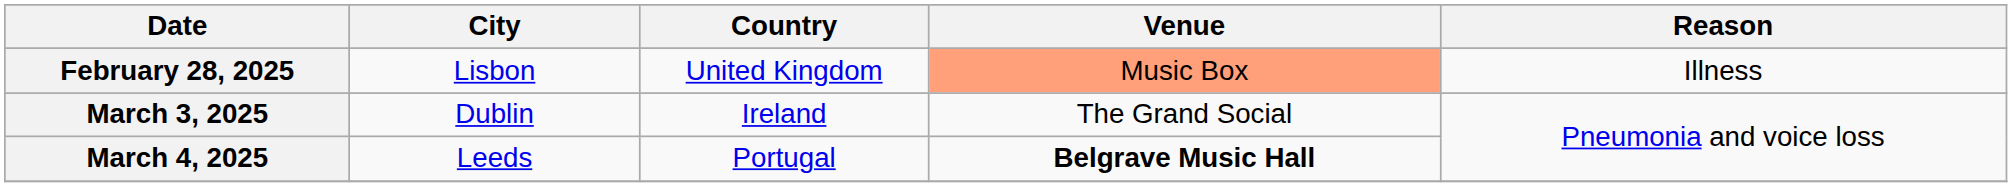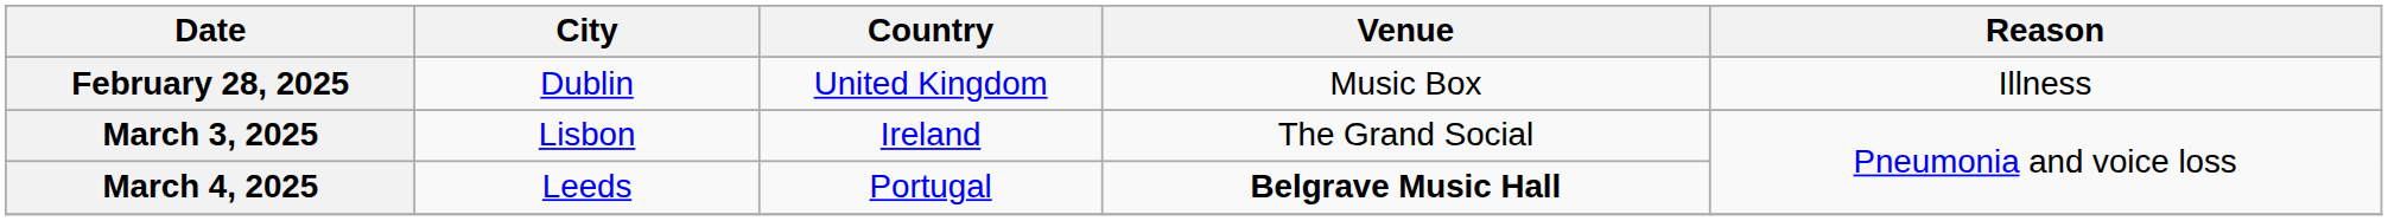 <table class="wikitable plainrowheaders" style="text-align:center;">
 <tr>
 <th scope="col" style="width:12em;">Date</th>
 <th scope="col" style="width:10em;">City</th>
 <th scope="col" style="width:10em;">Country</th>
 <th scope="col" style="width:18em;">Venue</th>
 <th scope="col" style="width:20em;">Reason</th>
 </tr>
 <tr>
 <th scope="row" style="text-align:center;">February 28, 2025</th>
-<td><a href='#'>Lisbon</a></td>
+<td><a href='#'>Dublin</a></td>
 <td><a href='#'>United Kingdom</a></td>
-<td style="background: lightsalmon;">Music Box</td>
+<td>Music Box</td>
 <td>Illness</td>
 </tr>
 <tr>
 <th scope="row" style="text-align:center;">March 3, 2025</th>
-<td><a href='#'>Dublin</a></td>
+<td><a href='#'>Lisbon</a></td>
 <td><a href='#'>Ireland</a></td>
 <td>The Grand Social</td>
 <td rowspan="2"><a href='#'>Pneumonia</a> and voice loss</td>
 </tr>
 <tr>
 <th scope="row" style="text-align:center;">March 4, 2025</th>
 <td><a href='#'>Leeds</a></td>
 <td><a href='#'>Portugal</a></td>
 <td><strong>Belgrave Music Hall</strong></td>
 </tr>
 <tr>
 </tr>
 </table>
